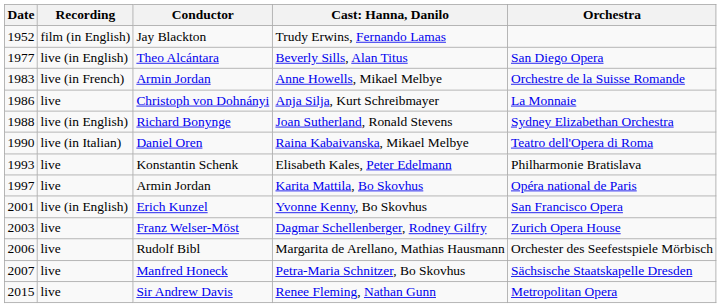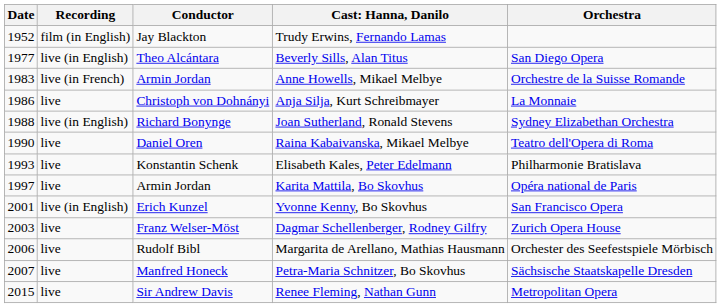 <table class="wikitable">
 <tr>
 <th>Date</th>
 <th>Recording</th>
 <th>Conductor</th>
 <th>Cast: Hanna, Danilo</th>
 <th>Orchestra</th>
 </tr>
 <tr>
 <td>1952</td>
 <td>film (in English)</td>
 <td>Jay Blackton</td>
 <td>Trudy Erwins, <a href='#'>Fernando Lamas</a></td>
 <td></td>
 </tr>
 <tr>
 <td>1977</td>
 <td>live (in English)</td>
 <td><a href='#'>Theo Alcántara</a></td>
 <td><a href='#'>Beverly Sills</a>, <a href='#'>Alan Titus</a></td>
 <td><a href='#'>San Diego Opera</a></td>
 </tr>
 <tr>
 <td>1983</td>
 <td>live (in French)</td>
 <td><a href='#'>Armin Jordan</a></td>
 <td><a href='#'>Anne Howells</a>, Mikael Melbye</td>
 <td><a href='#'>Orchestre de la Suisse Romande</a></td>
 </tr>
 <tr>
 <td>1986</td>
 <td>live</td>
 <td><a href='#'>Christoph von Dohnányi</a></td>
 <td><a href='#'>Anja Silja</a>, Kurt Schreibmayer</td>
 <td><a href='#'>La Monnaie</a></td>
 </tr>
 <tr>
 <td>1988</td>
 <td>live (in English)</td>
 <td><a href='#'>Richard Bonynge</a></td>
 <td><a href='#'>Joan Sutherland</a>, Ronald Stevens</td>
 <td><a href='#'>Sydney Elizabethan Orchestra</a></td>
 </tr>
 <tr>
 <td>1990</td>
-<td>live (in Italian)</td>
+<td>live</td>
 <td><a href='#'>Daniel Oren</a></td>
 <td><a href='#'>Raina Kabaivanska</a>, Mikael Melbye</td>
 <td><a href='#'>Teatro dell'Opera di Roma</a></td>
 </tr>
 <tr>
 <td>1993</td>
 <td>live</td>
 <td>Konstantin Schenk</td>
 <td>Elisabeth Kales, <a href='#'>Peter Edelmann</a></td>
 <td>Philharmonie Bratislava</td>
 </tr>
 <tr>
 <td>1997</td>
 <td>live</td>
 <td>Armin Jordan</td>
 <td><a href='#'>Karita Mattila</a>, <a href='#'>Bo Skovhus</a></td>
 <td><a href='#'>Opéra national de Paris</a></td>
 </tr>
 <tr>
 <td>2001</td>
 <td>live (in English)</td>
 <td><a href='#'>Erich Kunzel</a></td>
 <td><a href='#'>Yvonne Kenny</a>, Bo Skovhus</td>
 <td><a href='#'>San Francisco Opera</a></td>
 </tr>
 <tr>
 <td>2003</td>
 <td>live</td>
 <td><a href='#'>Franz Welser-Möst</a></td>
 <td><a href='#'>Dagmar Schellenberger</a>, <a href='#'>Rodney Gilfry</a></td>
 <td><a href='#'>Zurich Opera House</a></td>
 </tr>
 <tr>
 <td>2006</td>
 <td>live</td>
 <td>Rudolf Bibl</td>
 <td>Margarita de Arellano, Mathias Hausmann</td>
 <td>Orchester des Seefestspiele Mörbisch</td>
 </tr>
 <tr>
 <td>2007</td>
 <td>live</td>
 <td><a href='#'>Manfred Honeck</a></td>
 <td><a href='#'>Petra-Maria Schnitzer</a>, Bo Skovhus</td>
 <td><a href='#'>Sächsische Staatskapelle Dresden</a></td>
 </tr>
 <tr>
 <td>2015</td>
 <td>live</td>
 <td><a href='#'>Sir Andrew Davis</a></td>
 <td><a href='#'>Renee Fleming</a>, <a href='#'>Nathan Gunn</a></td>
 <td><a href='#'>Metropolitan Opera</a></td>
 </tr>
 </table>
